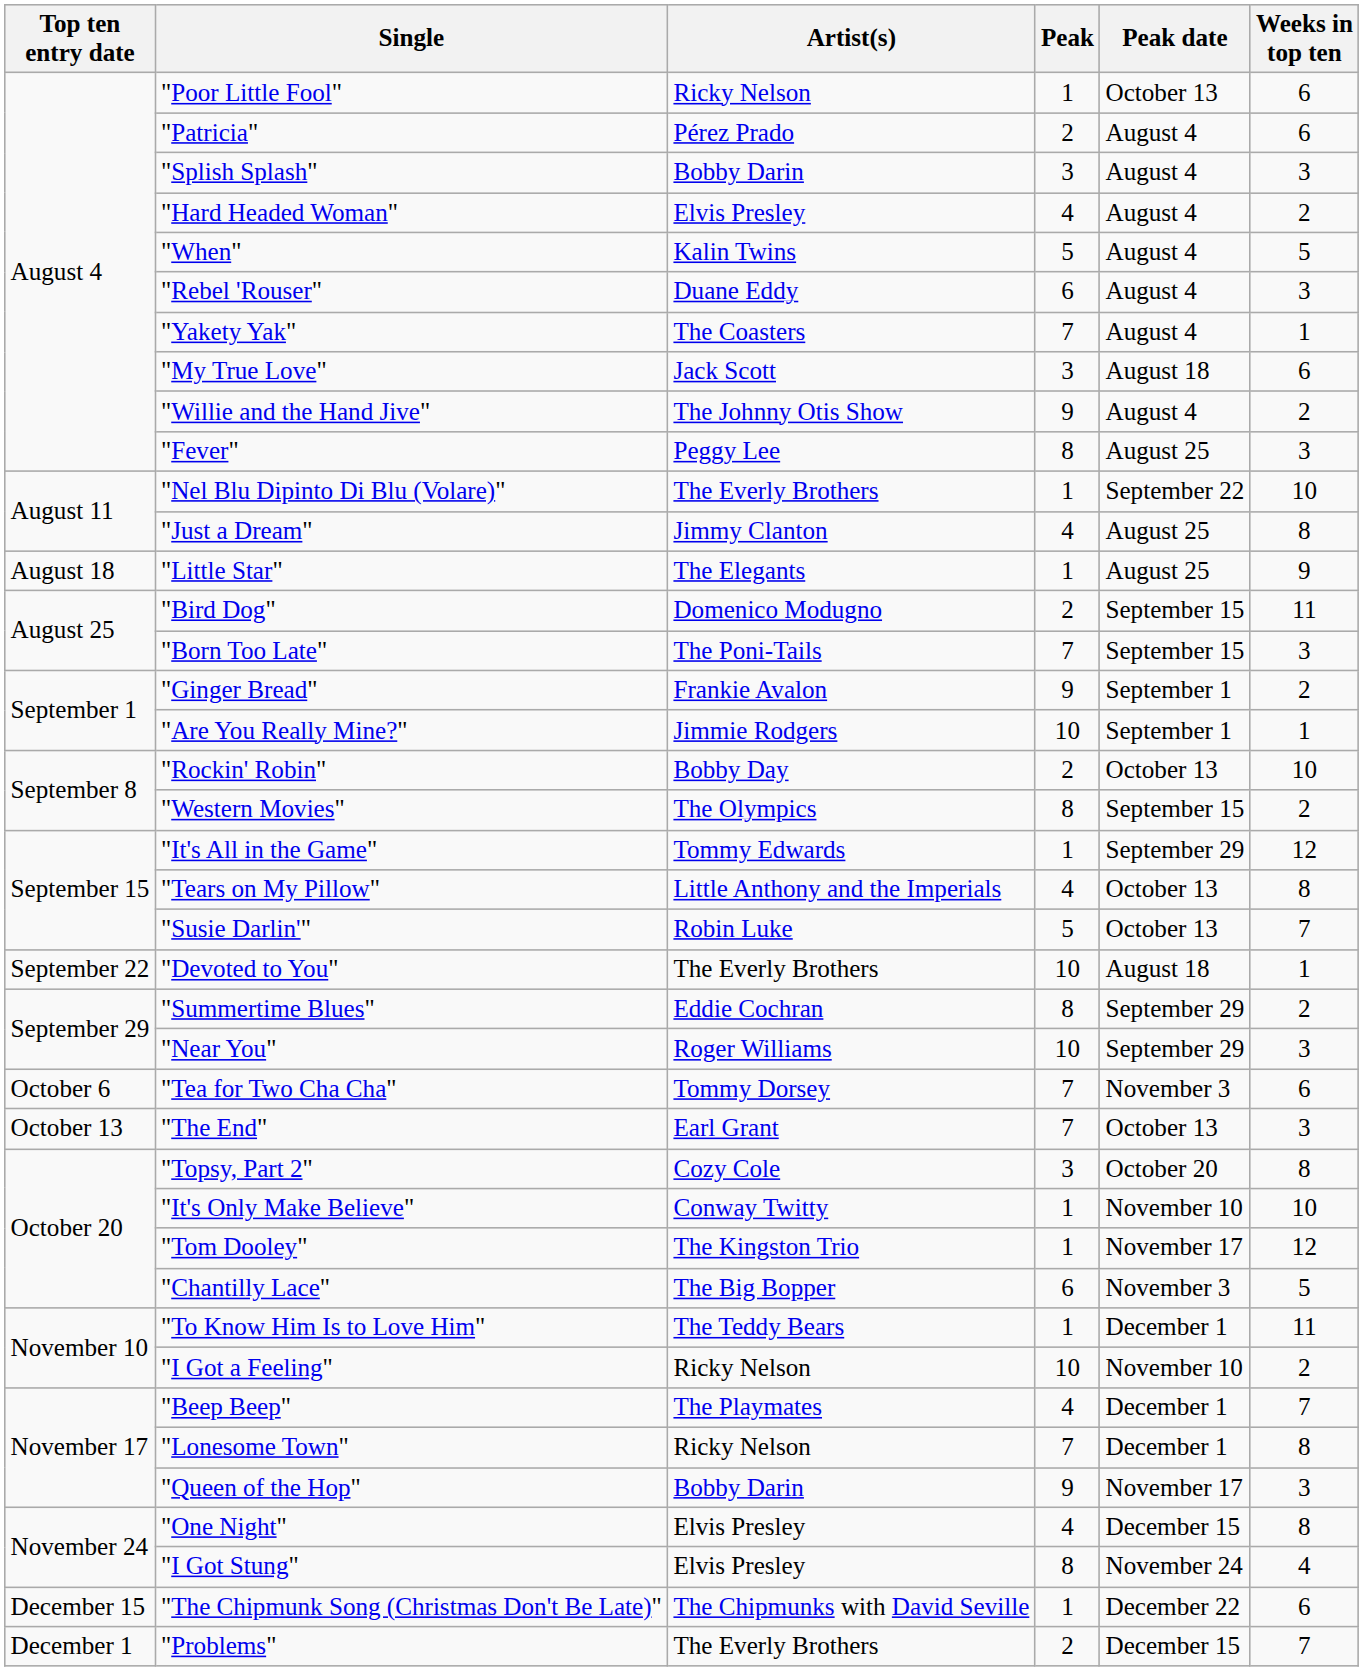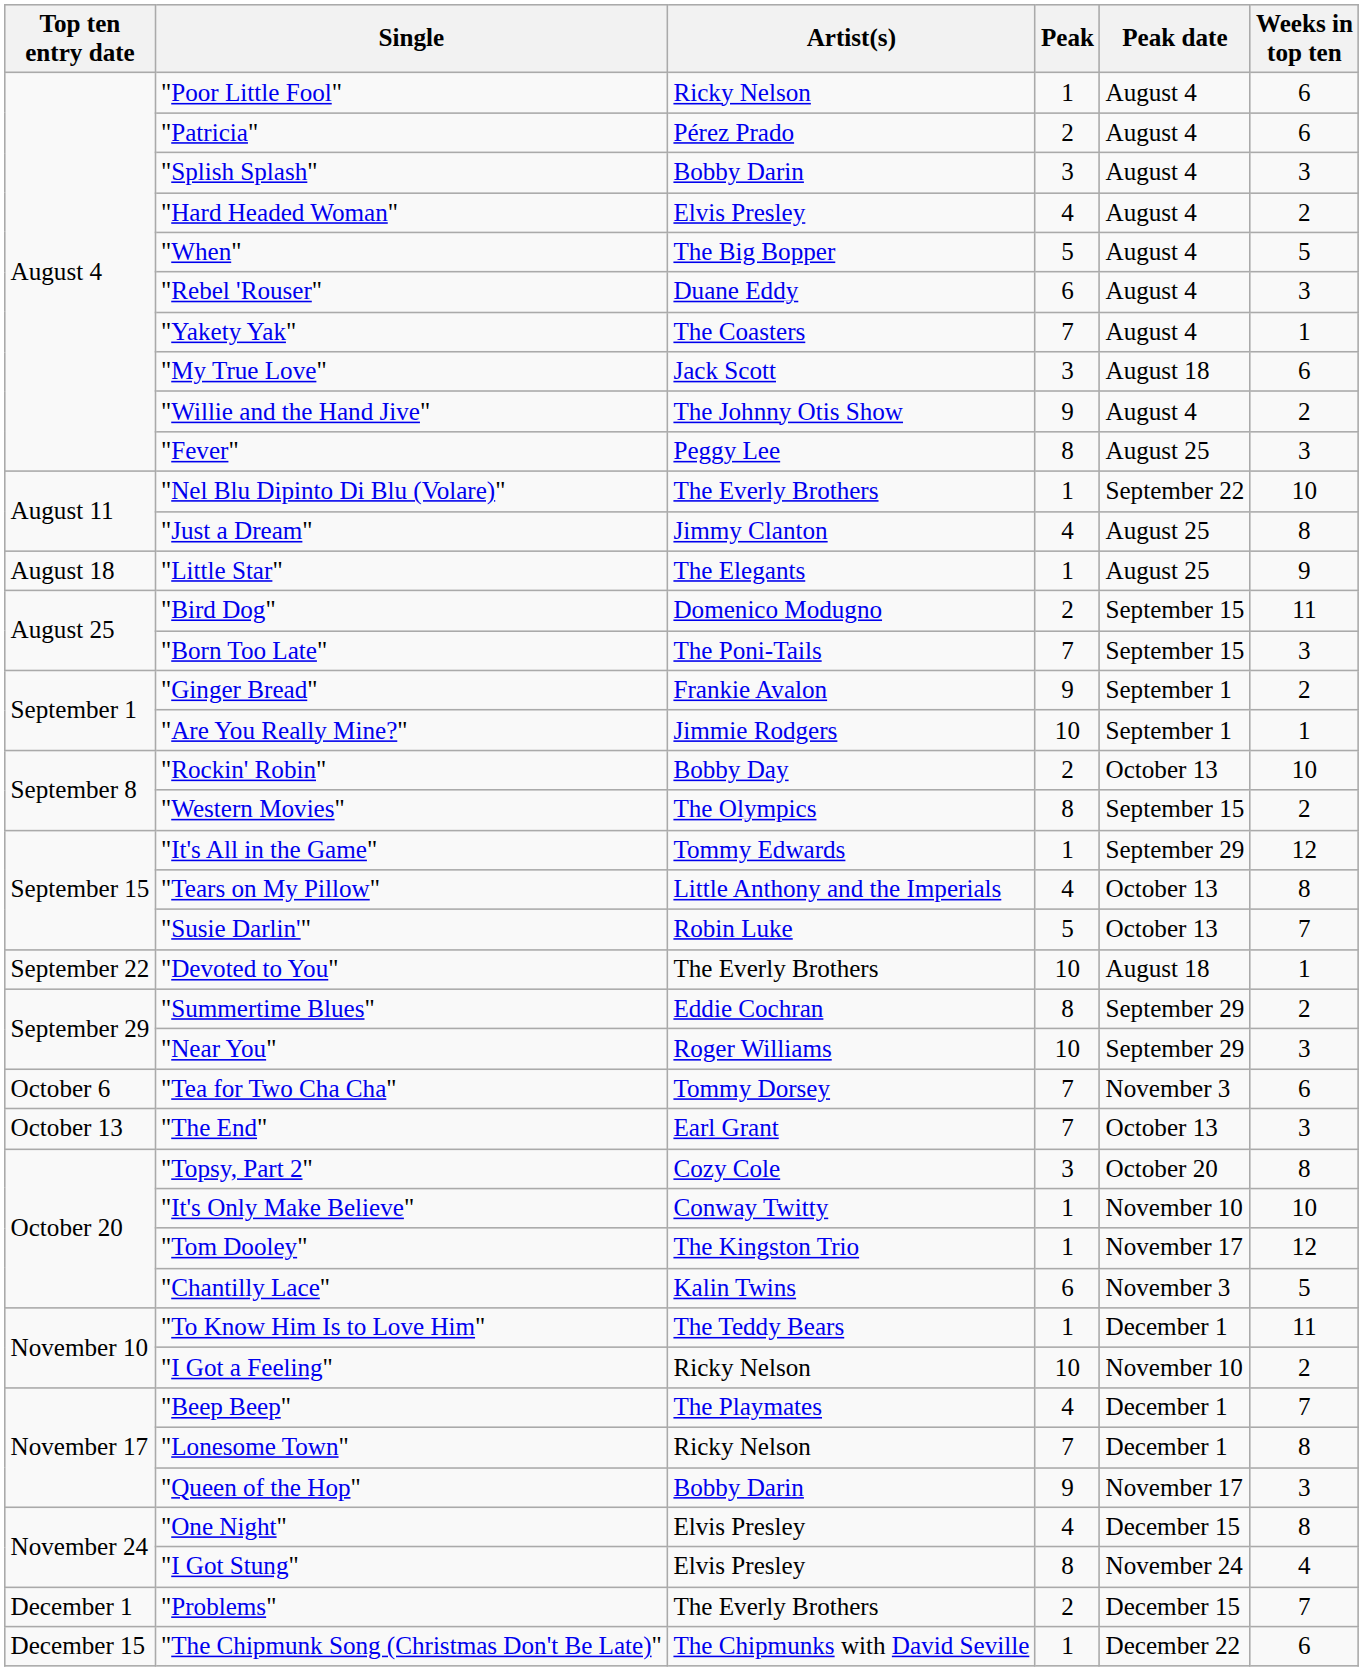 <table class="plainrowheaders sortable wikitable">
 <tr>
 <th>Top ten<br>entry date</th>
 <th>Single</th>
 <th>Artist(s)</th>
 <th>Peak</th>
 <th>Peak date</th>
 <th>Weeks in<br>top ten</th>
 </tr>
 <tr>
 <td rowspan="10">August 4</td>
 <td>"<a href='#'>Poor Little Fool</a>"</td>
 <td><a href='#'>Ricky Nelson</a></td>
 <td align=center>1</td>
-<td>October 13</td>
+<td>August 4</td>
 <td align=center>6</td>
 </tr>
 <tr>
 <td>"<a href='#'>Patricia</a>"</td>
 <td><a href='#'>Pérez Prado</a></td>
 <td align=center>2</td>
 <td>August 4</td>
 <td align=center>6</td>
 </tr>
 <tr>
 <td>"<a href='#'>Splish Splash</a>"</td>
 <td><a href='#'>Bobby Darin</a></td>
 <td align=center>3</td>
 <td>August 4</td>
 <td align=center>3</td>
 </tr>
 <tr>
 <td>"<a href='#'>Hard Headed Woman</a>"</td>
 <td><a href='#'>Elvis Presley</a></td>
 <td align=center>4</td>
 <td>August 4</td>
 <td align=center>2</td>
 </tr>
 <tr>
 <td>"<a href='#'>When</a>"</td>
-<td><a href='#'>Kalin Twins</a></td>
+<td><a href='#'>The Big Bopper</a></td>
 <td align=center>5</td>
 <td>August 4</td>
 <td align=center>5</td>
 </tr>
 <tr>
 <td>"<a href='#'>Rebel 'Rouser</a>"</td>
 <td><a href='#'>Duane Eddy</a></td>
 <td align=center>6</td>
 <td>August 4</td>
 <td align=center>3</td>
 </tr>
 <tr>
 <td>"<a href='#'>Yakety Yak</a>"</td>
 <td><a href='#'>The Coasters</a></td>
 <td align=center>7</td>
 <td>August 4</td>
 <td align=center>1</td>
 </tr>
 <tr>
 <td>"<a href='#'>My True Love</a>"</td>
 <td><a href='#'>Jack Scott</a></td>
 <td align=center>3</td>
 <td>August 18</td>
 <td align=center>6</td>
 </tr>
 <tr>
 <td>"<a href='#'>Willie and the Hand Jive</a>"</td>
 <td><a href='#'>The Johnny Otis Show</a></td>
 <td align=center>9</td>
 <td>August 4</td>
 <td align=center>2</td>
 </tr>
 <tr>
 <td>"<a href='#'>Fever</a>"</td>
 <td><a href='#'>Peggy Lee</a></td>
 <td align=center>8</td>
 <td>August 25</td>
 <td align=center>3</td>
 </tr>
 <tr>
 <td rowspan="2">August 11</td>
 <td>"<a href='#'>Nel Blu Dipinto Di Blu (Volare)</a>"</td>
 <td><a href='#'>The Everly Brothers</a></td>
 <td align=center>1</td>
 <td>September 22</td>
 <td align=center>10</td>
 </tr>
 <tr>
 <td>"<a href='#'>Just a Dream</a>"</td>
 <td><a href='#'>Jimmy Clanton</a></td>
 <td align=center>4</td>
 <td>August 25</td>
 <td align=center>8</td>
 </tr>
 <tr>
 <td>August 18</td>
 <td>"<a href='#'>Little Star</a>"</td>
 <td><a href='#'>The Elegants</a></td>
 <td align=center>1</td>
 <td>August 25</td>
 <td align=center>9</td>
 </tr>
 <tr>
 <td rowspan="2">August 25</td>
 <td>"<a href='#'>Bird Dog</a>"</td>
 <td><a href='#'>Domenico Modugno</a></td>
 <td align=center>2</td>
 <td>September 15</td>
 <td align=center>11</td>
 </tr>
 <tr>
 <td>"<a href='#'>Born Too Late</a>"</td>
 <td><a href='#'>The Poni-Tails</a></td>
 <td align=center>7</td>
 <td>September 15</td>
 <td align=center>3</td>
 </tr>
 <tr>
 <td rowspan="2">September 1</td>
 <td>"<a href='#'>Ginger Bread</a>"</td>
 <td><a href='#'>Frankie Avalon</a></td>
 <td align=center>9</td>
 <td>September 1</td>
 <td align=center>2</td>
 </tr>
 <tr>
 <td>"<a href='#'>Are You Really Mine?</a>"</td>
 <td><a href='#'>Jimmie Rodgers</a></td>
 <td align=center>10</td>
 <td>September 1</td>
 <td align=center>1</td>
 </tr>
 <tr>
 <td rowspan="2">September 8</td>
 <td>"<a href='#'>Rockin' Robin</a>"</td>
 <td><a href='#'>Bobby Day</a></td>
 <td align=center>2</td>
 <td>October 13</td>
 <td align=center>10</td>
 </tr>
 <tr>
 <td>"<a href='#'>Western Movies</a>"</td>
 <td><a href='#'>The Olympics</a></td>
 <td align=center>8</td>
 <td>September 15</td>
 <td align=center>2</td>
 </tr>
 <tr>
 <td rowspan="3">September 15</td>
 <td>"<a href='#'>It's All in the Game</a>"</td>
 <td><a href='#'>Tommy Edwards</a></td>
 <td align=center>1</td>
 <td>September 29</td>
 <td align=center>12</td>
 </tr>
 <tr>
 <td>"<a href='#'>Tears on My Pillow</a>"</td>
 <td><a href='#'>Little Anthony and the Imperials</a></td>
 <td align=center>4</td>
 <td>October 13</td>
 <td align=center>8</td>
 </tr>
 <tr>
 <td>"<a href='#'>Susie Darlin'</a>"</td>
 <td><a href='#'>Robin Luke</a></td>
 <td align=center>5</td>
 <td>October 13</td>
 <td align=center>7</td>
 </tr>
 <tr>
 <td>September 22</td>
 <td>"<a href='#'>Devoted to You</a>"</td>
 <td>The Everly Brothers</td>
 <td align=center>10</td>
 <td>August 18</td>
 <td align=center>1</td>
 </tr>
 <tr>
 <td rowspan="2">September 29</td>
 <td>"<a href='#'>Summertime Blues</a>"</td>
 <td><a href='#'>Eddie Cochran</a></td>
 <td align=center>8</td>
 <td>September 29</td>
 <td align=center>2</td>
 </tr>
 <tr>
 <td>"<a href='#'>Near You</a>"</td>
 <td><a href='#'>Roger Williams</a></td>
 <td align=center>10</td>
 <td>September 29</td>
 <td align=center>3</td>
 </tr>
 <tr>
 <td>October 6</td>
 <td>"<a href='#'>Tea for Two Cha Cha</a>"</td>
 <td><a href='#'>Tommy Dorsey</a></td>
 <td align=center>7</td>
 <td>November 3</td>
 <td align=center>6</td>
 </tr>
 <tr>
 <td>October 13</td>
 <td>"<a href='#'>The End</a>"</td>
 <td><a href='#'>Earl Grant</a></td>
 <td align=center>7</td>
 <td>October 13</td>
 <td align=center>3</td>
 </tr>
 <tr>
 <td rowspan="4">October 20</td>
 <td>"<a href='#'>Topsy, Part 2</a>"</td>
 <td><a href='#'>Cozy Cole</a></td>
 <td align=center>3</td>
 <td>October 20</td>
 <td align=center>8</td>
 </tr>
 <tr>
 <td>"<a href='#'>It's Only Make Believe</a>"</td>
 <td><a href='#'>Conway Twitty</a></td>
 <td align=center>1</td>
 <td>November 10</td>
 <td align=center>10</td>
 </tr>
 <tr>
 <td>"<a href='#'>Tom Dooley</a>"</td>
 <td><a href='#'>The Kingston Trio</a></td>
 <td align=center>1</td>
 <td>November 17</td>
 <td align=center>12</td>
 </tr>
 <tr>
 <td>"<a href='#'>Chantilly Lace</a>"</td>
-<td><a href='#'>The Big Bopper</a></td>
+<td><a href='#'>Kalin Twins</a></td>
 <td align=center>6</td>
 <td>November 3</td>
 <td align=center>5</td>
 </tr>
 <tr>
 <td rowspan="2">November 10</td>
 <td>"<a href='#'>To Know Him Is to Love Him</a>"</td>
 <td><a href='#'>The Teddy Bears</a></td>
 <td align=center>1</td>
 <td>December 1</td>
 <td align=center>11</td>
 </tr>
 <tr>
 <td>"<a href='#'>I Got a Feeling</a>"</td>
 <td>Ricky Nelson</td>
 <td align=center>10</td>
 <td>November 10</td>
 <td align=center>2</td>
 </tr>
 <tr>
 <td rowspan="3">November 17</td>
 <td>"<a href='#'>Beep Beep</a>"</td>
 <td><a href='#'>The Playmates</a></td>
 <td align=center>4</td>
 <td>December 1</td>
 <td align=center>7</td>
 </tr>
 <tr>
 <td>"<a href='#'>Lonesome Town</a>"</td>
 <td>Ricky Nelson</td>
 <td align=center>7</td>
 <td>December 1</td>
 <td align=center>8</td>
 </tr>
 <tr>
 <td>"<a href='#'>Queen of the Hop</a>"</td>
 <td><a href='#'>Bobby Darin</a></td>
 <td align=center>9</td>
 <td>November 17</td>
 <td align=center>3</td>
 </tr>
 <tr>
 <td rowspan="2">November 24</td>
 <td>"<a href='#'>One Night</a>"</td>
 <td>Elvis Presley</td>
 <td align=center>4</td>
 <td>December 15</td>
 <td align=center>8</td>
 </tr>
 <tr>
 <td>"<a href='#'>I Got Stung</a>"</td>
 <td>Elvis Presley</td>
 <td align=center>8</td>
 <td>November 24</td>
 <td align=center>4</td>
 </tr>
 <tr>
+<td>December 1</td>
+<td>"<a href='#'>Problems</a>"</td>
+<td>The Everly Brothers</td>
+<td align=center>2</td>
+<td>December 15</td>
+<td align=center>7</td>
+</tr>
+<tr>
 <td>December 15</td>
 <td>"<a href='#'>The Chipmunk Song (Christmas Don't Be Late)</a>"</td>
 <td><a href='#'>The Chipmunks</a> with <a href='#'>David Seville</a></td>
 <td align=center>1</td>
 <td>December 22</td>
 <td align=center>6</td>
 </tr>
-<tr>
-<td>December 1</td>
-<td>"<a href='#'>Problems</a>"</td>
-<td>The Everly Brothers</td>
-<td align=center>2</td>
-<td>December 15</td>
-<td align=center>7</td>
-</tr>
 </table>
